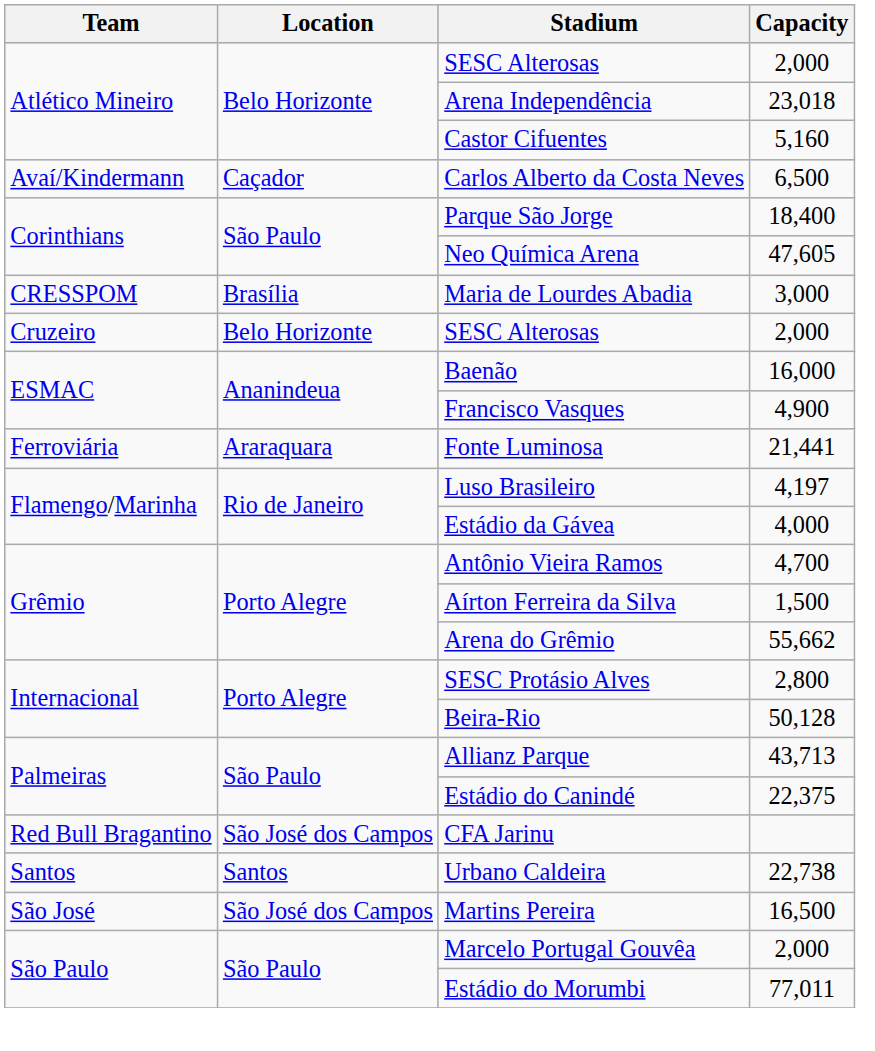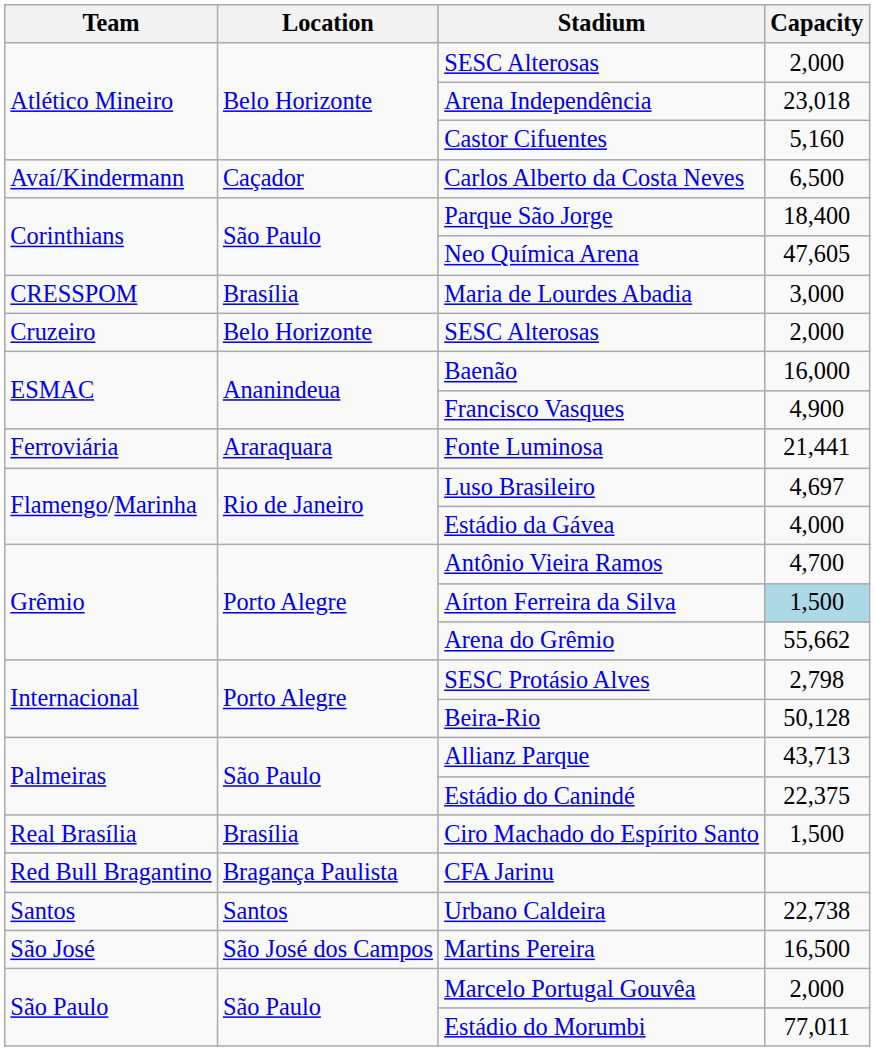 <table class="wikitable sortable" style="text-align: left;">
 <tr>
 <th>Team</th>
 <th>Location</th>
 <th>Stadium</th>
 <th>Capacity</th>
 </tr>
 <tr>
 <td rowspan=3> <a href='#'>Atlético Mineiro</a></td>
 <td rowspan=3><a href='#'>Belo Horizonte</a></td>
 <td><a href='#'>SESC Alterosas</a></td>
 <td align=center>2,000</td>
 </tr>
 <tr>
 <td><a href='#'>Arena Independência</a></td>
 <td align=center>23,018</td>
 </tr>
 <tr>
 <td><a href='#'>Castor Cifuentes</a> </td>
 <td align=center>5,160</td>
 </tr>
 <tr>
 <td> <a href='#'>Avaí/Kindermann</a></td>
 <td><a href='#'>Caçador</a></td>
 <td><a href='#'>Carlos Alberto da Costa Neves</a></td>
 <td align=center>6,500</td>
 </tr>
 <tr>
 <td rowspan=2> <a href='#'>Corinthians</a></td>
 <td rowspan=2><a href='#'>São Paulo</a></td>
 <td><a href='#'>Parque São Jorge</a></td>
 <td align=center>18,400</td>
 </tr>
 <tr>
 <td><a href='#'>Neo Química Arena</a></td>
 <td align=center>47,605</td>
 </tr>
 <tr>
 <td> <a href='#'>CRESSPOM</a></td>
 <td><a href='#'>Brasília</a></td>
 <td><a href='#'>Maria de Lourdes Abadia</a> </td>
 <td align=center>3,000</td>
 </tr>
 <tr>
 <td> <a href='#'>Cruzeiro</a></td>
 <td><a href='#'>Belo Horizonte</a></td>
 <td><a href='#'>SESC Alterosas</a></td>
 <td align=center>2,000</td>
 </tr>
 <tr>
 <td rowspan=2> <a href='#'>ESMAC</a></td>
 <td rowspan=2><a href='#'>Ananindeua</a></td>
 <td><a href='#'>Baenão</a> </td>
 <td align=center>16,000</td>
 </tr>
 <tr>
 <td><a href='#'>Francisco Vasques</a> </td>
 <td align=center>4,900</td>
 </tr>
 <tr>
 <td> <a href='#'>Ferroviária</a></td>
 <td><a href='#'>Araraquara</a></td>
 <td><a href='#'>Fonte Luminosa</a></td>
 <td align=center>21,441</td>
 </tr>
 <tr>
 <td rowspan=2> <a href='#'>Flamengo</a>/<a href='#'>Marinha</a></td>
 <td rowspan=2><a href='#'>Rio de Janeiro</a></td>
 <td><a href='#'>Luso Brasileiro</a></td>
-<td align=center>4,197</td>
+<td align=center>4,697</td>
 </tr>
 <tr>
 <td><a href='#'>Estádio da Gávea</a></td>
 <td align=center>4,000</td>
 </tr>
 <tr>
 <td rowspan=3> <a href='#'>Grêmio</a></td>
 <td rowspan=3><a href='#'>Porto Alegre</a></td>
 <td><a href='#'>Antônio Vieira Ramos</a> </td>
 <td align=center>4,700</td>
 </tr>
 <tr>
 <td><a href='#'>Aírton Ferreira da Silva</a> </td>
-<td align=center>1,500</td>
+<td align=center style="background: lightblue;">1,500</td>
 </tr>
 <tr>
 <td><a href='#'>Arena do Grêmio</a></td>
 <td align=center>55,662</td>
 </tr>
 <tr>
 <td rowspan=2> <a href='#'>Internacional</a></td>
 <td rowspan=2><a href='#'>Porto Alegre</a></td>
 <td><a href='#'>SESC Protásio Alves</a></td>
-<td align=center>2,800</td>
+<td align=center>2,798</td>
 </tr>
 <tr>
 <td><a href='#'>Beira-Rio</a></td>
 <td align=center>50,128</td>
 </tr>
 <tr>
 <td rowspan=2> <a href='#'>Palmeiras</a></td>
 <td rowspan=2><a href='#'>São Paulo</a></td>
 <td><a href='#'>Allianz Parque</a></td>
 <td align=center>43,713</td>
 </tr>
 <tr>
 <td><a href='#'>Estádio do Canindé</a></td>
 <td align=center>22,375</td>
 </tr>
 <tr>
+<td> <a href='#'>Real Brasília</a></td>
+<td><a href='#'>Brasília</a></td>
+<td><a href='#'>Ciro Machado do Espírito Santo</a></td>
+<td align=center>1,500</td>
+</tr>
+<tr>
 <td> <a href='#'>Red Bull Bragantino</a></td>
-<td><a href='#'>São José dos Campos</a></td>
+<td><a href='#'>Bragança Paulista</a></td>
 <td><a href='#'>CFA Jarinu</a> </td>
 <td align=center></td>
 </tr>
 <tr>
 <td> <a href='#'>Santos</a></td>
 <td><a href='#'>Santos</a></td>
 <td><a href='#'>Urbano Caldeira</a></td>
 <td align=center>22,738</td>
 </tr>
 <tr>
 <td> <a href='#'>São José</a></td>
 <td><a href='#'>São José dos Campos</a></td>
 <td><a href='#'>Martins Pereira</a></td>
 <td align=center>16,500</td>
 </tr>
 <tr>
 <td rowspan=2> <a href='#'>São Paulo</a></td>
 <td rowspan=2><a href='#'>São Paulo</a></td>
 <td><a href='#'>Marcelo Portugal Gouvêa</a> </td>
 <td align=center>2,000</td>
 </tr>
 <tr>
 <td><a href='#'>Estádio do Morumbi</a></td>
 <td align=center>77,011</td>
 </tr>
 </table>
